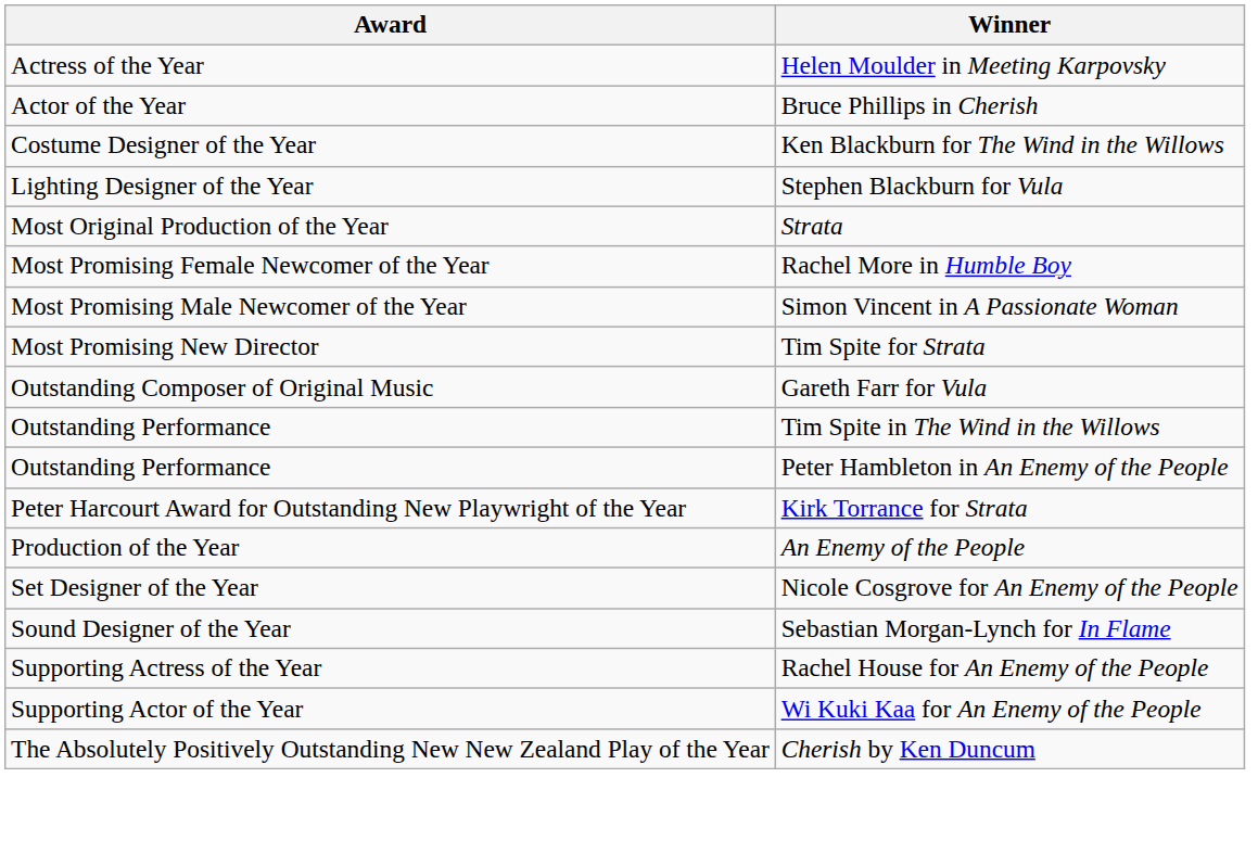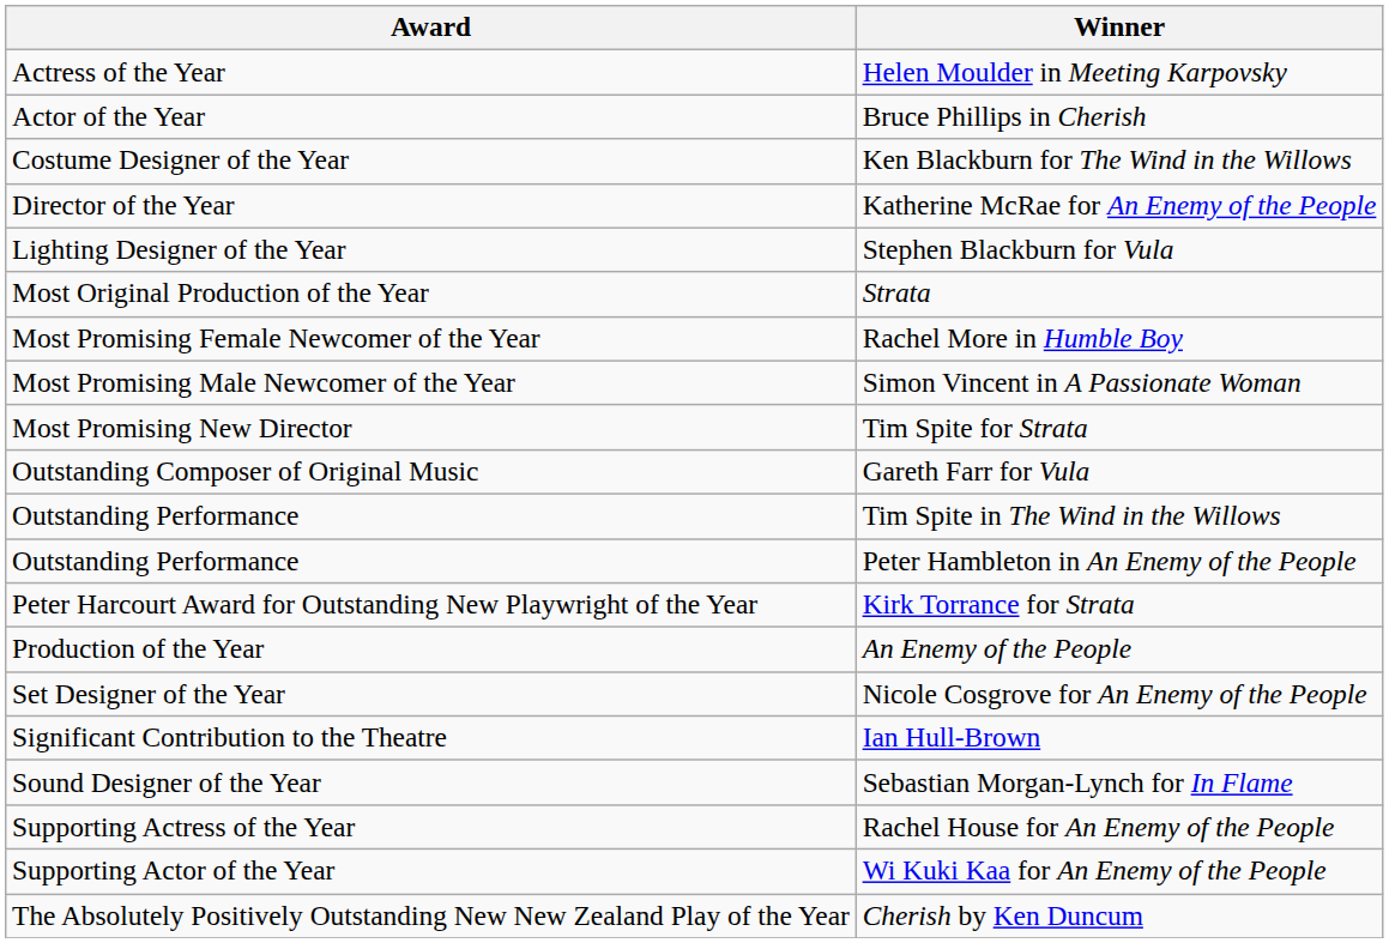 <table class="wikitable sortable">
 <tr>
 <th>Award</th>
 <th>Winner</th>
 </tr>
 <tr>
 <td>Actress of the Year</td>
 <td><a href='#'>Helen Moulder</a> in <em>Meeting Karpovsky</em></td>
 </tr>
 <tr>
 <td>Actor of the Year</td>
 <td>Bruce Phillips in <em>Cherish</em></td>
 </tr>
 <tr>
 <td>Costume Designer of the Year</td>
 <td>Ken Blackburn for <em>The Wind in the Willows</em></td>
+</tr>
+<tr>
+<td>Director of the Year</td>
+<td>Katherine McRae for <em><a href='#'>An Enemy of the People</a></em></td>
 </tr>
 <tr>
 <td>Lighting Designer of the Year</td>
 <td>Stephen Blackburn for <em>Vula</em></td>
 </tr>
 <tr>
 <td>Most Original Production of the Year</td>
 <td><em>Strata</em></td>
 </tr>
 <tr>
 <td>Most Promising Female Newcomer of the Year</td>
 <td>Rachel More in <em><a href='#'>Humble Boy</a></em></td>
 </tr>
 <tr>
 <td>Most Promising Male Newcomer of the Year</td>
 <td>Simon Vincent in <em>A Passionate Woman</em></td>
 </tr>
 <tr>
 <td>Most Promising New Director</td>
 <td>Tim Spite for <em>Strata</em></td>
 </tr>
 <tr>
 <td>Outstanding Composer of Original Music</td>
 <td>Gareth Farr for <em>Vula</em></td>
 </tr>
 <tr>
 <td>Outstanding Performance</td>
 <td>Tim Spite in <em>The Wind in the Willows</em></td>
 </tr>
 <tr>
 <td>Outstanding Performance</td>
 <td>Peter Hambleton in <em>An Enemy of the People</em></td>
 </tr>
 <tr>
 <td>Peter Harcourt Award for Outstanding New Playwright of the Year</td>
 <td><a href='#'>Kirk Torrance</a> for <em>Strata</em></td>
 </tr>
 <tr>
 <td>Production of the Year</td>
 <td><em>An Enemy of the People</em></td>
 </tr>
 <tr>
 <td>Set Designer of the Year</td>
 <td>Nicole Cosgrove for <em>An Enemy of the People</em></td>
 </tr>
 <tr>
+<td>Significant Contribution to the Theatre</td>
+<td><a href='#'>Ian Hull-Brown</a></td>
+</tr>
+<tr>
 <td>Sound Designer of the Year</td>
 <td>Sebastian Morgan-Lynch for <em><a href='#'>In Flame</a></em></td>
 </tr>
 <tr>
 <td>Supporting Actress of the Year</td>
 <td>Rachel House for <em>An Enemy of the People</em></td>
 </tr>
 <tr>
 <td>Supporting Actor of the Year</td>
 <td><a href='#'>Wi Kuki Kaa</a> for <em>An Enemy of the People</em></td>
 </tr>
 <tr>
 <td>The Absolutely Positively Outstanding New New Zealand Play of the Year</td>
 <td><em>Cherish</em> by <a href='#'>Ken Duncum</a></td>
 </tr>
 </table>
